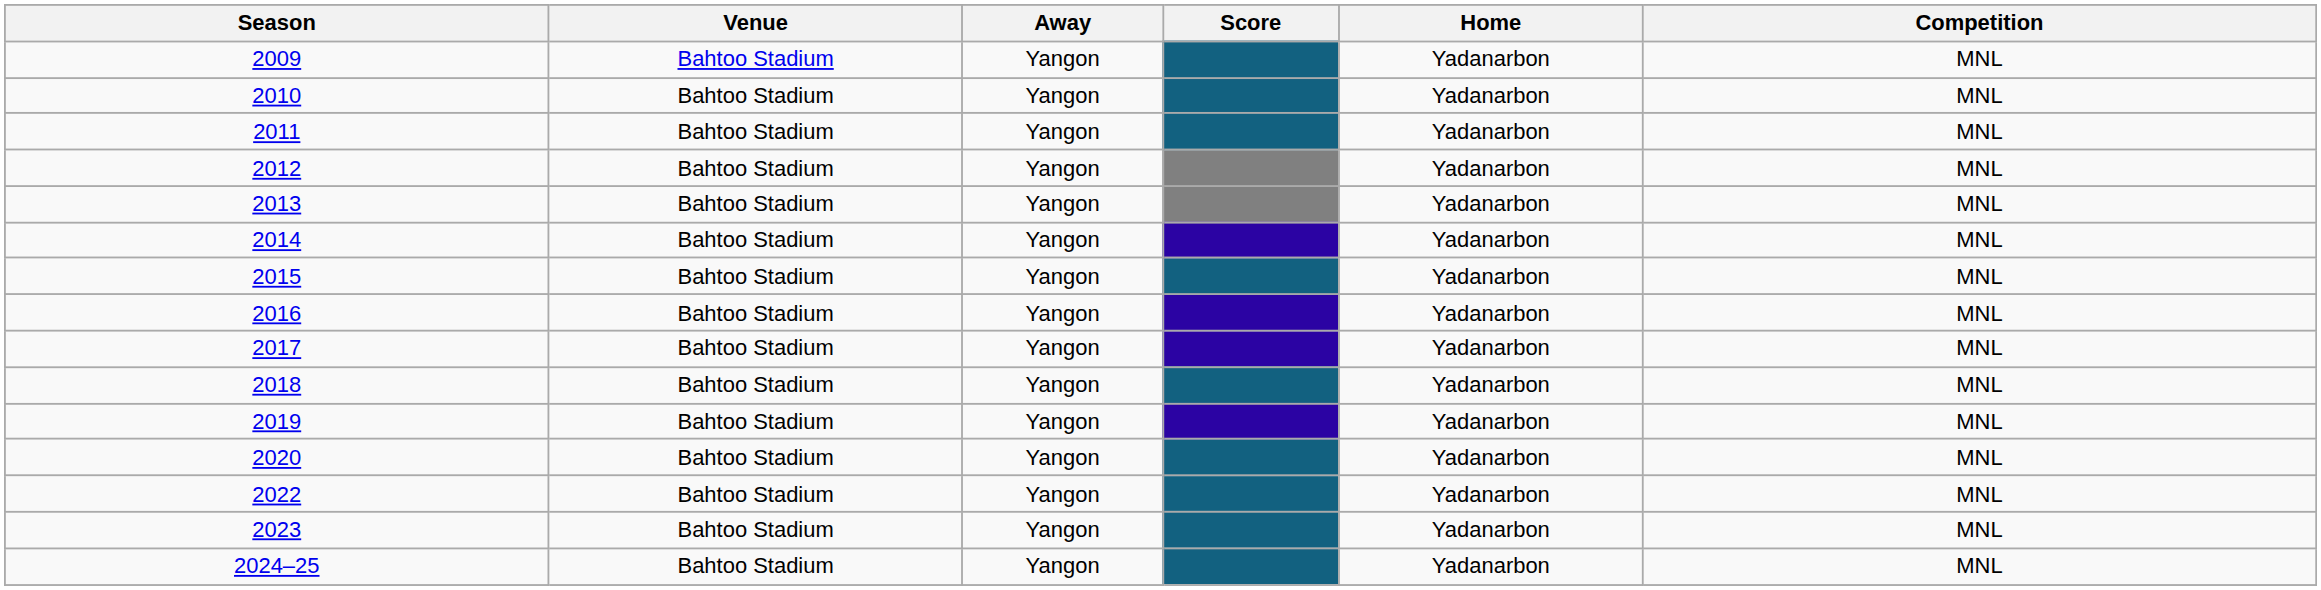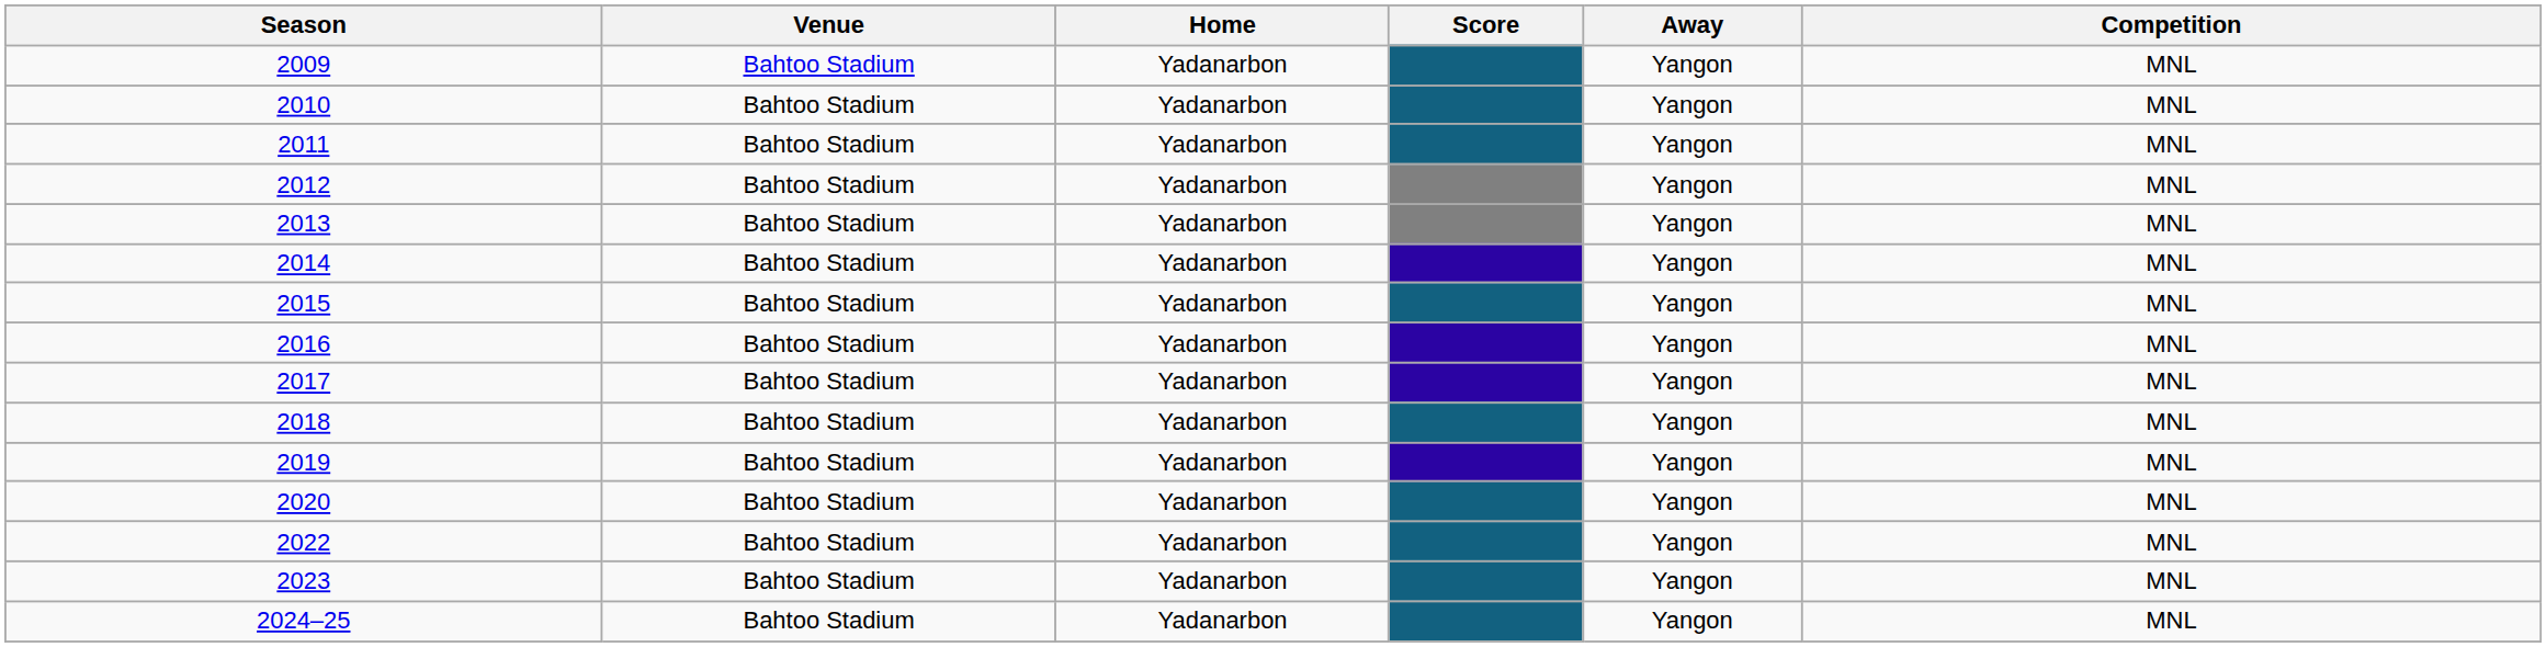 <table class="wikitable" style="text-align: center; width: 100%; font-size: 12px">
 <tr>
 <th width=120>Season</th>
 <th width=90>Venue</th>
+<th width=35>Home</th>
+<th width=35>Score</th>
 <th width=35>Away</th>
-<th width=35>Score</th>
-<th width=35>Home</th>
 <th width=150>Competition</th>
 </tr>
 <tr>
 <td><a href='#'>2009</a></td>
 <td><a href='#'>Bahtoo Stadium</a></td>
+<td>Yadanarbon</td>
+<td bgcolor=126180></td>
 <td>Yangon</td>
-<td bgcolor=126180></td>
-<td>Yadanarbon</td>
 <td>MNL</td>
 </tr>
 <tr>
 <td><a href='#'>2010</a></td>
 <td>Bahtoo Stadium</td>
+<td>Yadanarbon</td>
+<td bgcolor=126180></td>
 <td>Yangon</td>
-<td bgcolor=126180></td>
-<td>Yadanarbon</td>
 <td>MNL</td>
 </tr>
 <tr>
 <td><a href='#'>2011</a></td>
 <td>Bahtoo Stadium</td>
+<td>Yadanarbon</td>
+<td bgcolor=126180></td>
 <td>Yangon</td>
-<td bgcolor=126180></td>
-<td>Yadanarbon</td>
 <td>MNL</td>
 </tr>
 <tr>
 <td><a href='#'>2012</a></td>
 <td>Bahtoo Stadium</td>
+<td>Yadanarbon</td>
+<td bgcolor=808080></td>
 <td>Yangon</td>
-<td bgcolor=808080></td>
-<td>Yadanarbon</td>
 <td>MNL</td>
 </tr>
 <tr>
 <td><a href='#'>2013</a></td>
 <td>Bahtoo Stadium</td>
+<td>Yadanarbon</td>
+<td bgcolor=808080></td>
 <td>Yangon</td>
-<td bgcolor=808080></td>
-<td>Yadanarbon</td>
 <td>MNL</td>
 </tr>
 <tr>
 <td><a href='#'>2014</a></td>
 <td>Bahtoo Stadium</td>
+<td>Yadanarbon</td>
+<td bgcolor=2b03a3></td>
 <td>Yangon</td>
-<td bgcolor=2b03a3></td>
-<td>Yadanarbon</td>
 <td>MNL</td>
 </tr>
 <tr>
 <td><a href='#'>2015</a></td>
 <td>Bahtoo Stadium</td>
+<td>Yadanarbon</td>
+<td bgcolor=126180></td>
 <td>Yangon</td>
-<td bgcolor=126180></td>
-<td>Yadanarbon</td>
 <td>MNL</td>
 </tr>
 <tr>
 <td><a href='#'>2016</a></td>
 <td>Bahtoo Stadium</td>
+<td>Yadanarbon</td>
+<td bgcolor=2b03a3></td>
 <td>Yangon</td>
-<td bgcolor=2b03a3></td>
-<td>Yadanarbon</td>
 <td>MNL</td>
 </tr>
 <tr>
 <td><a href='#'>2017</a></td>
 <td>Bahtoo Stadium</td>
+<td>Yadanarbon</td>
+<td bgcolor=2b03a3></td>
 <td>Yangon</td>
-<td bgcolor=2b03a3></td>
-<td>Yadanarbon</td>
 <td>MNL</td>
 </tr>
 <tr>
 <td><a href='#'>2018</a></td>
 <td>Bahtoo Stadium</td>
+<td>Yadanarbon</td>
+<td bgcolor=126180></td>
 <td>Yangon</td>
-<td bgcolor=126180></td>
-<td>Yadanarbon</td>
 <td>MNL</td>
 </tr>
 <tr>
 <td><a href='#'>2019</a></td>
 <td>Bahtoo Stadium</td>
+<td>Yadanarbon</td>
+<td bgcolor=2b03a3></td>
 <td>Yangon</td>
-<td bgcolor=2b03a3></td>
-<td>Yadanarbon</td>
 <td>MNL</td>
 </tr>
 <tr>
 <td><a href='#'>2020</a></td>
 <td>Bahtoo Stadium</td>
+<td>Yadanarbon</td>
+<td bgcolor=126180></td>
 <td>Yangon</td>
-<td bgcolor=126180></td>
-<td>Yadanarbon</td>
 <td>MNL</td>
 </tr>
 <tr>
 <td><a href='#'>2022</a></td>
 <td>Bahtoo Stadium</td>
+<td>Yadanarbon</td>
+<td bgcolor=126180></td>
 <td>Yangon</td>
-<td bgcolor=126180></td>
-<td>Yadanarbon</td>
 <td>MNL</td>
 </tr>
 <tr>
 <td><a href='#'>2023</a></td>
 <td>Bahtoo Stadium</td>
+<td>Yadanarbon</td>
+<td bgcolor=126180></td>
 <td>Yangon</td>
-<td bgcolor=126180></td>
-<td>Yadanarbon</td>
 <td>MNL</td>
 </tr>
 <tr>
 <td><a href='#'>2024–25</a></td>
 <td>Bahtoo Stadium</td>
+<td>Yadanarbon</td>
+<td bgcolor=126180></td>
 <td>Yangon</td>
-<td bgcolor=126180></td>
-<td>Yadanarbon</td>
 <td>MNL</td>
 </tr>
 </table>
